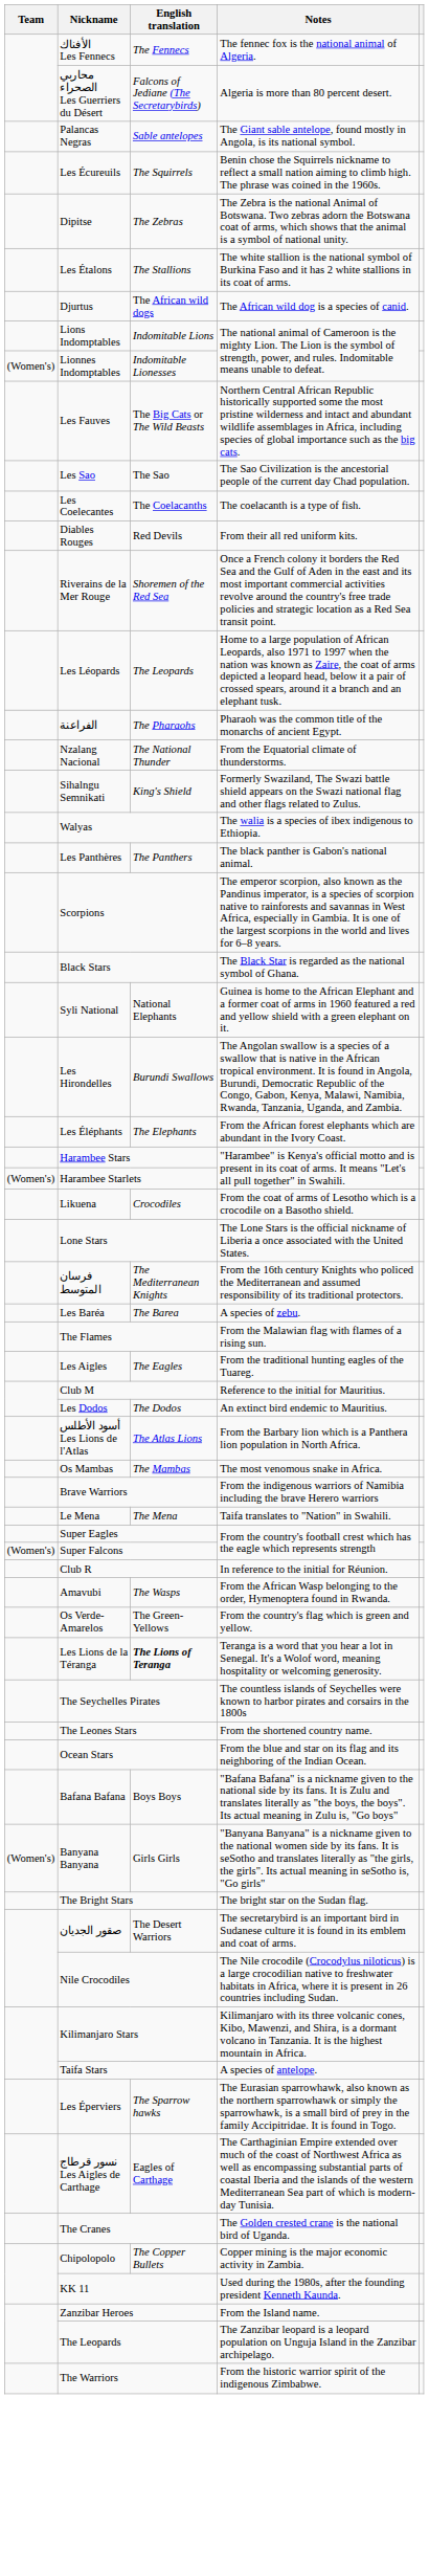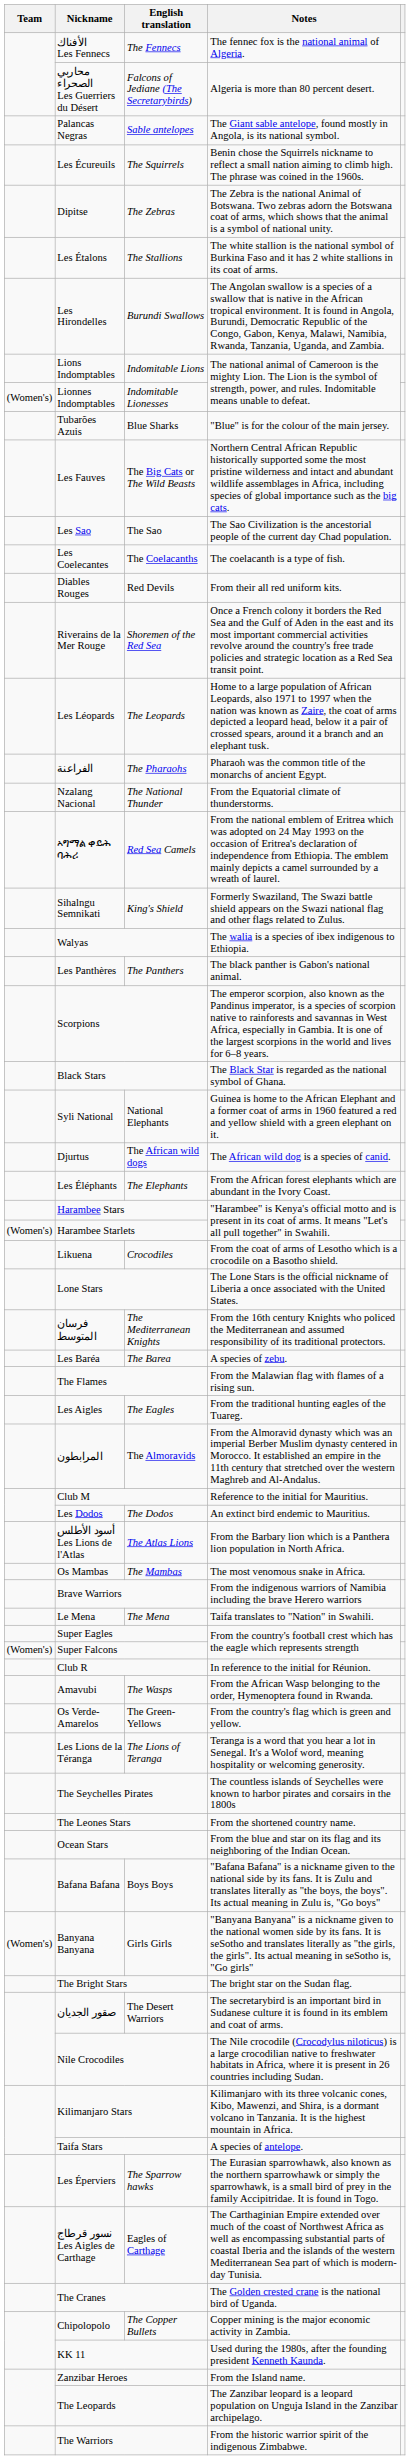 <table class="wikitable sortable">
 <tr>
 <th>Team</th>
 <th>Nickname</th>
 <th>English translation</th>
 <th>Notes</th>
 <th></th>
 </tr>
 <tr>
 <td rowspan="2"></td>
 <td>الأفناك<br> Les Fennecs</td>
 <td><em>The <a href='#'>Fennecs</a></em></td>
 <td>The fennec fox is the <a href='#'>national animal</a> of <a href='#'>Algeria</a>.</td>
 <td></td>
 </tr>
 <tr>
 <td>محاربي الصحراء <br> Les Guerriers du Désert</td>
 <td><em>Falcons of Jediane <a href='#'>(The Secretarybirds</a>)</em></td>
 <td>Algeria is more than 80 percent desert.</td>
 <td></td>
 </tr>
 <tr>
 <td></td>
 <td>Palancas Negras</td>
 <td><a href='#'><em>Sable antelopes</em></a></td>
 <td>The <a href='#'>Giant sable antelope</a>, found mostly in Angola, is its national symbol.</td>
 <td></td>
 </tr>
 <tr>
 <td></td>
 <td>Les Écureuils</td>
 <td><em>The Squirrels</em></td>
 <td>Benin chose the Squirrels nickname to reflect a small nation aiming to climb high. The phrase was coined in the 1960s.</td>
 <td></td>
 </tr>
 <tr>
 <td></td>
 <td>Dipitse</td>
 <td><em>The Zebras</em></td>
 <td>The Zebra is the national Animal of Botswana. Two zebras adorn the Botswana coat of arms, which shows that the animal is a symbol of national unity.</td>
 <td></td>
 </tr>
 <tr>
 <td></td>
 <td>Les Étalons</td>
 <td><em>The Stallions</em></td>
 <td>The white stallion is the national symbol of Burkina Faso and it has 2 white stallions in its coat of arms.</td>
 <td></td>
 </tr>
 <tr>
 <td></td>
-<td>Djurtus</td>
-<td>The <a href='#'>African wild dogs</a></td>
-<td>The <a href='#'>African wild dog</a> is a species of <a href='#'>canid</a>.</td>
+<td>Les Hirondelles</td>
+<td><em>Burundi Swallows</em></td>
+<td>The Angolan swallow is a species of a swallow that is native in the African tropical environment. It is found in Angola, Burundi, Democratic Republic of the Congo, Gabon, Kenya, Malawi, Namibia, Rwanda, Tanzania, Uganda, and Zambia.</td>
 <td></td>
 </tr>
 <tr>
 <td></td>
 <td>Lions Indomptables</td>
 <td><em>Indomitable Lions</em></td>
 <td rowspan="2">The national animal of Cameroon is the mighty Lion. The Lion is the symbol of strength, power, and rules. Indomitable means unable to defeat.</td>
 <td></td>
 </tr>
 <tr>
 <td> (Women's)</td>
 <td>Lionnes Indomptables</td>
 <td><em>Indomitable Lionesses</em></td>
+<td></td>
+</tr>
+<tr>
+<td></td>
+<td>Tubarões Azuis</td>
+<td>Blue Sharks</td>
+<td>"Blue" is for the colour of the main jersey.</td>
 <td></td>
 </tr>
 <tr>
 <td></td>
 <td>Les Fauves</td>
 <td>The <a href='#'>Big Cats</a> or <em>The Wild Beasts</em></td>
 <td>Northern Central African Republic historically supported some the most pristine wilderness and intact and abundant wildlife assemblages in Africa, including species of global importance such as the <a href='#'>big cats</a>.</td>
 <td></td>
 </tr>
 <tr>
 <td></td>
 <td>Les <a href='#'>Sao</a></td>
 <td>The Sao</td>
 <td>The Sao Civilization is the ancestorial people of the current day Chad population.</td>
 <td></td>
 </tr>
 <tr>
 <td></td>
 <td>Les Coelecantes</td>
 <td>The <a href='#'>Coelacanths</a></td>
 <td>The coelacanth is a type of fish.</td>
 <td></td>
 </tr>
 <tr>
 <td></td>
 <td>Diables Rouges</td>
 <td>Red Devils</td>
 <td>From their all red uniform kits.</td>
 <td></td>
 </tr>
 <tr>
 <td></td>
 <td>Riverains de la Mer Rouge</td>
 <td><em>Shoremen of the <a href='#'>Red Sea</a></em></td>
 <td>Once a French colony it borders the Red Sea and the Gulf of Aden in the east and its most important commercial activities revolve around the country's free trade policies and strategic location as a Red Sea transit point.</td>
 <td></td>
 </tr>
 <tr>
 <td></td>
 <td>Les Léopards</td>
 <td><em>The Leopards</em></td>
 <td>Home to a large population of African Leopards, also 1971 to 1997 when the nation was known as <a href='#'>Zaire</a>, the coat of arms depicted a leopard head, below it a pair of crossed spears, around it a branch and an elephant tusk.</td>
 <td></td>
 </tr>
 <tr>
 <td></td>
 <td>الفراعنة</td>
 <td><em>The <a href='#'>Pharaohs</a></em></td>
 <td>Pharaoh was the common title of the monarchs of ancient Egypt.</td>
 <td></td>
 </tr>
 <tr>
 <td></td>
 <td>Nzalang Nacional</td>
 <td><em>The National Thunder</em></td>
 <td>From the Equatorial climate of thunderstorms.</td>
 <td></td>
 </tr>
 <tr>
 <td></td>
+<td>ኣግማል ቀይሕ ባሕሪ</td>
+<td><em><a href='#'>Red Sea</a> Camels</em></td>
+<td>From the national emblem of Eritrea which was adopted on 24 May 1993 on the occasion of Eritrea's declaration of independence from Ethiopia. The emblem mainly depicts a camel surrounded by a wreath of laurel.</td>
+<td></td>
+</tr>
+<tr>
+<td></td>
 <td>Sihalngu Semnikati</td>
 <td><em>King's Shield</em></td>
 <td>Formerly Swaziland, The Swazi battle shield appears on the Swazi national flag and other flags related to Zulus.</td>
 <td></td>
 </tr>
 <tr>
 <td></td>
 <td colspan="2">Walyas</td>
 <td>The <a href='#'>walia</a> is a species of ibex indigenous to Ethiopia.</td>
 <td></td>
 </tr>
 <tr>
 <td></td>
 <td>Les Panthères</td>
 <td><em>The Panthers</em></td>
 <td>The black panther is Gabon's national animal.</td>
 <td></td>
 </tr>
 <tr>
 <td></td>
 <td colspan="2">Scorpions</td>
 <td>The emperor scorpion, also known as the Pandinus imperator, is a species of scorpion native to rainforests and savannas in West Africa, especially in Gambia. It is one of the largest scorpions in the world and lives for 6–8 years.</td>
 <td></td>
 </tr>
 <tr>
 <td></td>
 <td colspan="2">Black Stars</td>
 <td>The <a href='#'>Black Star</a> is regarded as the national symbol of Ghana.</td>
 <td></td>
 </tr>
 <tr>
 <td></td>
 <td>Syli National</td>
 <td>National Elephants</td>
 <td>Guinea is home to the African Elephant and a former coat of arms in 1960 featured a red and yellow shield with a green elephant on it.</td>
 <td></td>
 </tr>
 <tr>
 <td></td>
-<td>Les Hirondelles</td>
-<td><em>Burundi Swallows</em></td>
-<td>The Angolan swallow is a species of a swallow that is native in the African tropical environment. It is found in Angola, Burundi, Democratic Republic of the Congo, Gabon, Kenya, Malawi, Namibia, Rwanda, Tanzania, Uganda, and Zambia.</td>
+<td>Djurtus</td>
+<td>The <a href='#'>African wild dogs</a></td>
+<td>The <a href='#'>African wild dog</a> is a species of <a href='#'>canid</a>.</td>
 <td></td>
 </tr>
 <tr>
 <td></td>
 <td>Les Éléphants</td>
 <td><em>The Elephants</em></td>
 <td>From the African forest elephants which are abundant in the Ivory Coast.</td>
 <td></td>
 </tr>
 <tr>
 <td></td>
 <td colspan="2"><a href='#'>Harambee</a> Stars</td>
 <td rowspan="2">"Harambee" is Kenya's official motto and is present in its coat of arms. It means "Let's all pull together" in Swahili.</td>
 <td></td>
 </tr>
 <tr>
 <td> (Women's)</td>
 <td colspan="2">Harambee Starlets</td>
 <td></td>
 </tr>
 <tr>
 <td></td>
 <td>Likuena</td>
 <td><em>Crocodiles</em></td>
 <td>From the coat of arms of Lesotho which is a crocodile on a Basotho shield.</td>
 <td></td>
 </tr>
 <tr>
 <td></td>
 <td colspan="2">Lone Stars</td>
 <td>The Lone Stars is the official nickname of Liberia a once associated with the United States.</td>
 <td></td>
 </tr>
 <tr>
 <td></td>
 <td>فرسان المتوسط</td>
 <td><em>The Mediterranean Knights</em></td>
 <td>From the 16th century Knights who policed the Mediterranean and assumed responsibility of its traditional protectors.</td>
 <td></td>
 </tr>
 <tr>
 <td></td>
 <td>Les Baréa</td>
 <td><em>The Barea</em></td>
 <td>A species of <a href='#'>zebu</a>.</td>
 <td></td>
 </tr>
 <tr>
 <td></td>
 <td colspan="2">The Flames</td>
 <td>From the Malawian flag with flames of a rising sun.</td>
 <td></td>
 </tr>
 <tr>
 <td></td>
 <td>Les Aigles</td>
 <td><em>The Eagles</em></td>
 <td>From the traditional hunting eagles of the Tuareg.</td>
+<td></td>
+</tr>
+<tr>
+<td></td>
+<td>المرابطون</td>
+<td>The <a href='#'>Almoravids</a></td>
+<td>From the Almoravid dynasty which was an imperial Berber Muslim dynasty centered in Morocco. It established an empire in the 11th century that stretched over the western Maghreb and Al-Andalus.</td>
 <td></td>
 </tr>
 <tr>
 <td rowspan="2"></td>
 <td colspan="2">Club M</td>
 <td>Reference to the initial for Mauritius.</td>
 <td></td>
 </tr>
 <tr>
 <td>Les <a href='#'>Dodos</a></td>
 <td><em>The Dodos</em></td>
 <td>An extinct bird endemic to Mauritius.</td>
 <td></td>
 </tr>
 <tr>
 <td></td>
 <td>أسود الأطلس<br>Les Lions de l'Atlas</td>
 <td><a href='#'><em>The Atlas Lions</em></a></td>
 <td>From the Barbary lion which is a Panthera lion population in North Africa.</td>
 <td></td>
 </tr>
 <tr>
 <td></td>
 <td>Os Mambas</td>
 <td><em>The <a href='#'>Mambas</a></em></td>
 <td>The most venomous snake in Africa.</td>
 <td></td>
 </tr>
 <tr>
 <td></td>
 <td colspan="2">Brave Warriors</td>
 <td>From the indigenous warriors of Namibia including the brave Herero warriors</td>
 <td></td>
 </tr>
 <tr>
 <td></td>
 <td>Le Mena</td>
 <td><em>The Mena</em></td>
 <td>Taifa translates to "Nation" in Swahili.</td>
 <td></td>
 </tr>
 <tr>
 <td></td>
 <td colspan="2">Super Eagles</td>
 <td rowspan="2">From the country's football crest which has the eagle which represents strength</td>
 <td></td>
 </tr>
 <tr>
 <td> (Women's)</td>
 <td colspan="2">Super Falcons</td>
 <td></td>
 </tr>
 <tr>
 <td></td>
 <td colspan="2">Club R</td>
 <td>In reference to the initial for Réunion.</td>
 <td></td>
 </tr>
 <tr>
 <td></td>
 <td>Amavubi</td>
 <td><em>The Wasps</em></td>
 <td>From the African Wasp belonging to the order, Hymenoptera found in Rwanda.</td>
 <td></td>
 </tr>
 <tr>
 <td></td>
 <td>Os Verde-Amarelos</td>
 <td>The Green-Yellows</td>
 <td>From the country's flag which is green and yellow.</td>
 <td></td>
 </tr>
 <tr>
 <td></td>
 <td>Les Lions de la Téranga</td>
-<td><strong><em>The Lions of Teranga</em></strong></td>
+<td><em>The Lions of Teranga</em></td>
 <td>Teranga is a word that you hear a lot in Senegal. It's a Wolof word, meaning hospitality or welcoming generosity.</td>
 <td></td>
 </tr>
 <tr>
 <td></td>
 <td colspan="2">The Seychelles Pirates</td>
 <td>The countless islands of Seychelles were known to harbor pirates and corsairs in the 1800s</td>
 <td></td>
 </tr>
 <tr>
 <td></td>
 <td colspan="2">The Leones Stars</td>
 <td>From the shortened country name.</td>
 <td></td>
 </tr>
 <tr>
 <td></td>
 <td colspan="2">Ocean Stars</td>
 <td>From the blue and star on its flag and its neighboring of the Indian Ocean.</td>
 <td></td>
 </tr>
 <tr>
 <td></td>
 <td>Bafana Bafana</td>
 <td>Boys Boys</td>
 <td>"Bafana Bafana" is a nickname given to the national side by its fans. It is Zulu and translates literally as "the boys, the boys". Its actual meaning in Zulu is, "Go boys"</td>
 <td></td>
 </tr>
 <tr>
 <td> (Women's)</td>
 <td>Banyana Banyana</td>
 <td>Girls Girls</td>
 <td>"Banyana Banyana" is a nickname given to the national women side by its fans. It is seSotho and translates literally as "the girls, the girls". Its actual meaning in seSotho is, "Go girls"</td>
 <td></td>
 </tr>
 <tr>
 <td></td>
 <td colspan="2">The Bright Stars</td>
 <td>The bright star on the Sudan flag.</td>
 <td></td>
 </tr>
 <tr>
 <td rowspan="2"></td>
 <td>صقور الجديان</td>
 <td>The Desert Warriors</td>
 <td>The secretarybird is an important bird in Sudanese culture it is found in its emblem and coat of arms.</td>
 <td></td>
 </tr>
 <tr>
 <td colspan="2">Nile Crocodiles</td>
 <td>The Nile crocodile (<a href='#'>Crocodylus niloticus</a>) is a large crocodilian native to freshwater habitats in Africa, where it is present in 26 countries including Sudan.</td>
 <td></td>
 </tr>
 <tr>
 <td rowspan="2"></td>
 <td colspan="2">Kilimanjaro Stars</td>
 <td>Kilimanjaro with its three volcanic cones, Kibo, Mawenzi, and Shira, is a dormant volcano in Tanzania. It is the highest mountain in Africa.</td>
 <td></td>
 </tr>
 <tr>
 <td colspan="2">Taifa Stars</td>
 <td>A species of <a href='#'>antelope</a>.</td>
 <td></td>
 </tr>
 <tr>
 <td></td>
 <td>Les Éperviers</td>
 <td><em>The Sparrow hawks</em></td>
 <td>The Eurasian sparrowhawk, also known as the northern sparrowhawk or simply the sparrowhawk, is a small bird of prey in the family Accipitridae. It is found in Togo.</td>
 <td></td>
 </tr>
 <tr>
 <td></td>
 <td>نسور قرطاج <br> Les Aigles de Carthage</td>
 <td>Eagles of <a href='#'>Carthage</a></td>
 <td>The Carthaginian Empire extended over much of the coast of Northwest Africa as well as encompassing substantial parts of coastal Iberia and the islands of the western Mediterranean Sea part of which is modern-day Tunisia.</td>
 <td></td>
 </tr>
 <tr>
 <td></td>
 <td colspan="2">The Cranes</td>
 <td>The <a href='#'>Golden crested crane</a> is the national bird of Uganda.</td>
 <td></td>
 </tr>
 <tr>
 <td rowspan="2"></td>
 <td>Chipolopolo</td>
 <td><em>The Copper Bullets</em></td>
 <td>Copper mining is the major economic activity in Zambia.</td>
 <td></td>
 </tr>
 <tr>
 <td colspan="2">KK 11</td>
 <td>Used during the 1980s, after the founding president <a href='#'>Kenneth Kaunda</a>.</td>
 <td></td>
 </tr>
 <tr>
 <td rowspan="2"></td>
 <td colspan="2">Zanzibar Heroes</td>
 <td>From the Island name.</td>
 <td></td>
 </tr>
 <tr>
 <td colspan="2">The Leopards</td>
 <td>The Zanzibar leopard is a leopard population on Unguja Island in the Zanzibar archipelago.</td>
 <td></td>
 </tr>
 <tr>
 <td></td>
 <td colspan="2">The Warriors</td>
 <td>From the historic warrior spirit of the indigenous Zimbabwe.</td>
 <td></td>
 </tr>
 </table>
